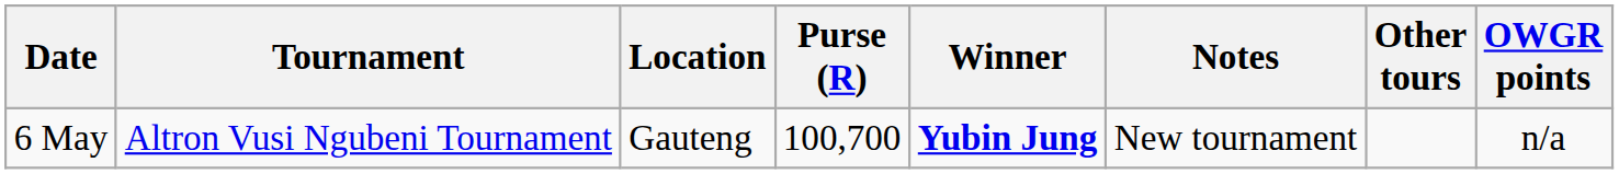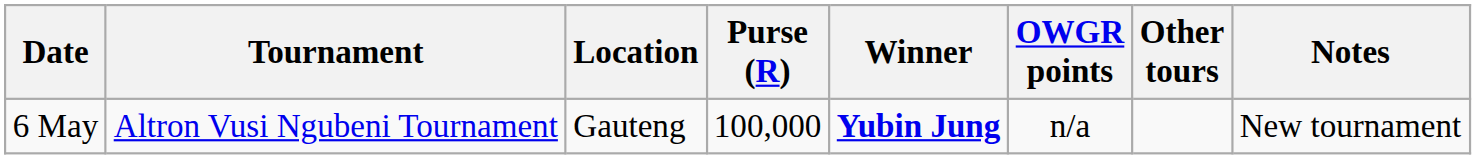 <table class="wikitable" style="font-size:95%">
 <tr>
 <th>Date</th>
 <th>Tournament</th>
 <th>Location</th>
 <th>Purse<br>(<a href='#'>R</a>)</th>
 <th>Winner</th>
+<th><a href='#'>OWGR</a><br>points</th>
+<th>Other<br>tours</th>
 <th>Notes</th>
-<th>Other<br>tours</th>
-<th><a href='#'>OWGR</a><br>points</th>
 </tr>
 <tr>
 <td>6 May</td>
 <td><a href='#'>Altron Vusi Ngubeni Tournament</a></td>
 <td>Gauteng</td>
-<td align=right>100,700</td>
+<td align=right>100,000</td>
 <td><strong> <a href='#'>Yubin Jung</a></strong></td>
+<td align=center>n/a</td>
+<td></td>
 <td>New tournament</td>
-<td></td>
-<td align=center>n/a</td>
 </tr>
 </table>
